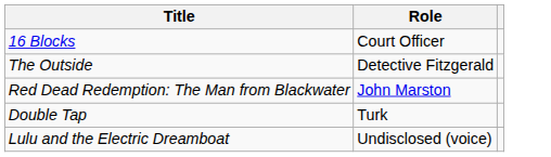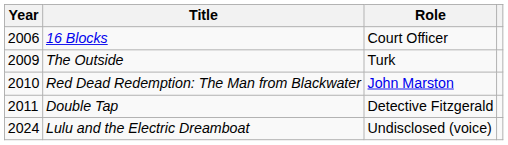 <table class="wikitable sortable">
 <tr>
+<th>Year</th>
 <th>Title</th>
 <th>Role</th>
 <th class="unsortable"></th>
 </tr>
 <tr>
+<td>2006</td>
 <td><em><a href='#'>16 Blocks</a></em></td>
 <td>Court Officer</td>
 <td align="center"></td>
 </tr>
 <tr>
+<td>2009</td>
 <td><em>The Outside</em></td>
-<td>Detective Fitzgerald</td>
+<td>Turk</td>
 <td align="center"></td>
 </tr>
 <tr>
+<td>2010</td>
 <td><em>Red Dead Redemption: The Man from Blackwater</em></td>
 <td><a href='#'>John Marston</a></td>
 <td align="center"></td>
 </tr>
 <tr>
+<td>2011</td>
 <td><em>Double Tap</em></td>
-<td>Turk</td>
+<td>Detective Fitzgerald</td>
 <td align="center"></td>
 </tr>
 <tr>
+<td>2024</td>
 <td><em>Lulu and the Electric Dreamboat</em></td>
 <td>Undisclosed (voice)</td>
 <td align="center"></td>
 </tr>
 </table>
